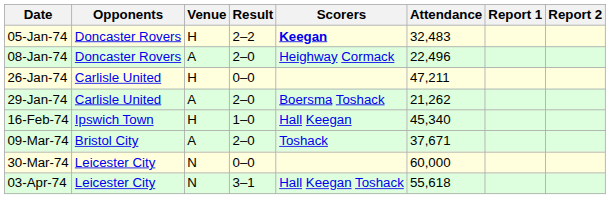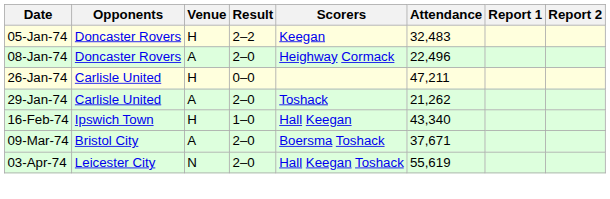 <table class=wikitable>
 <tr>
 <th>Date</th>
 <th>Opponents</th>
 <th>Venue</th>
 <th>Result</th>
 <th>Scorers</th>
 <th>Attendance</th>
 <th>Report 1</th>
 <th>Report 2</th>
 </tr>
 <tr bgcolor="#ffffdd">
 <td>05-Jan-74</td>
 <td><a href='#'>Doncaster Rovers</a></td>
 <td>H</td>
 <td>2–2</td>
-<td><strong><a href='#'>Keegan</a> </strong></td>
+<td><a href='#'>Keegan</a> </td>
 <td>32,483</td>
 <td></td>
 <td></td>
 </tr>
 <tr bgcolor="#ddffdd">
 <td>08-Jan-74</td>
 <td><a href='#'>Doncaster Rovers</a></td>
 <td>A</td>
 <td>2–0</td>
 <td><a href='#'>Heighway</a>  <a href='#'>Cormack</a> </td>
 <td>22,496</td>
 <td></td>
 <td></td>
 </tr>
 <tr bgcolor="#ffffdd">
 <td>26-Jan-74</td>
 <td><a href='#'>Carlisle United</a></td>
 <td>H</td>
 <td>0–0</td>
 <td></td>
 <td>47,211</td>
 <td></td>
 <td></td>
 </tr>
 <tr bgcolor="#ddffdd">
 <td>29-Jan-74</td>
 <td><a href='#'>Carlisle United</a></td>
 <td>A</td>
 <td>2–0</td>
-<td><a href='#'>Boersma</a>  <a href='#'>Toshack</a> </td>
+<td><a href='#'>Toshack</a> </td>
 <td>21,262</td>
 <td></td>
 <td></td>
 </tr>
 <tr bgcolor="#ddffdd">
 <td>16-Feb-74</td>
 <td><a href='#'>Ipswich Town</a></td>
 <td>H</td>
 <td>1–0</td>
 <td><a href='#'>Hall</a>  <a href='#'>Keegan</a> </td>
-<td>45,340</td>
+<td>43,340</td>
 <td></td>
 <td></td>
 </tr>
 <tr bgcolor="#ddffdd">
 <td>09-Mar-74</td>
 <td><a href='#'>Bristol City</a></td>
 <td>A</td>
 <td>2–0</td>
-<td><a href='#'>Toshack</a> </td>
+<td><a href='#'>Boersma</a>  <a href='#'>Toshack</a> </td>
 <td>37,671</td>
-<td></td>
-<td></td>
-</tr>
-<tr bgcolor="#ffffdd">
-<td>30-Mar-74</td>
-<td><a href='#'>Leicester City</a></td>
-<td>N</td>
-<td>0–0</td>
-<td></td>
-<td>60,000</td>
 <td></td>
 <td></td>
 </tr>
 <tr bgcolor="#ddffdd">
 <td>03-Apr-74</td>
 <td><a href='#'>Leicester City</a></td>
 <td>N</td>
-<td>3–1</td>
+<td>2–0</td>
 <td><a href='#'>Hall</a>   <a href='#'>Keegan</a>  <a href='#'>Toshack</a> </td>
-<td>55,618</td>
+<td>55,619</td>
 <td></td>
 <td></td>
 </tr>
 </table>
